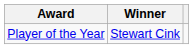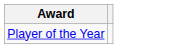 <table class="wikitable">
 <tr>
 <th>Award</th>
-<th>Winner</th>
 <th></th>
 </tr>
 <tr>
 <td><a href='#'>Player of the Year</a></td>
-<td> <a href='#'>Stewart Cink</a></td>
 <td></td>
 </tr>
 </table>
